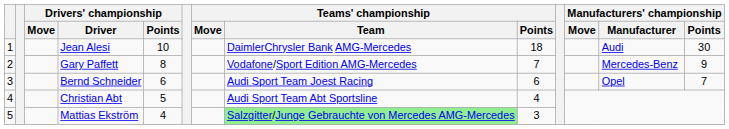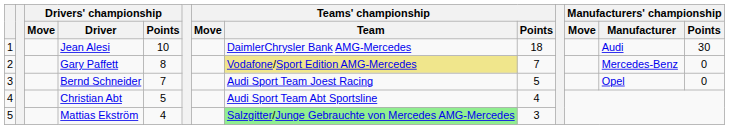 <table class="wikitable" style="font-size:85%;">
 <tr>
 <th rowspan="2"></th>
 <th rowspan="7" style="width:5px;"></th>
 <th colspan="3">Drivers' championship</th>
 <th rowspan="7" style="width:5px;"></th>
 <th colspan="3" nowrap>Teams' championship</th>
 <th rowspan="7" style="width:5px;"></th>
 <th colspan="3" nowrap>Manufacturers' championship</th>
 </tr>
 <tr>
 <th>Move</th>
 <th>Driver</th>
 <th>Points</th>
 <th>Move</th>
 <th>Team</th>
 <th>Points</th>
 <th>Move</th>
 <th>Manufacturer</th>
 <th>Points</th>
 </tr>
 <tr>
 <td align="center">1</td>
 <td align="center"></td>
 <td> <a href='#'>Jean Alesi</a></td>
 <td align="center">10</td>
 <td align="center"></td>
 <td> <a href='#'>DaimlerChrysler Bank</a> <a href='#'>AMG-Mercedes</a></td>
 <td align="center">18</td>
 <td align="center"></td>
 <td> <a href='#'>Audi</a></td>
 <td align="center">30</td>
 </tr>
 <tr>
 <td align="center">2</td>
 <td align="center"></td>
 <td> <a href='#'>Gary Paffett</a></td>
 <td align="center">8</td>
 <td align="center"></td>
-<td> <a href='#'>Vodafone</a>/<a href='#'>Sport Edition AMG-Mercedes</a></td>
+<td style="background: khaki;"> <a href='#'>Vodafone</a>/<a href='#'>Sport Edition AMG-Mercedes</a></td>
 <td align="center">7</td>
 <td align="center"></td>
 <td> <a href='#'>Mercedes-Benz</a></td>
-<td align="center">9</td>
+<td align="center">0</td>
 </tr>
 <tr>
 <td align="center">3</td>
 <td align="center"></td>
 <td> <a href='#'>Bernd Schneider</a></td>
-<td align="center">6</td>
+<td align="center">7</td>
 <td align="center"></td>
 <td> <a href='#'>Audi Sport Team Joest Racing</a></td>
-<td align="center">6</td>
+<td align="center">5</td>
 <td align="center"></td>
 <td> <a href='#'>Opel</a></td>
-<td align="center">7</td>
+<td align="center">0</td>
 </tr>
 <tr>
 <td align="center">4</td>
 <td align="center"></td>
 <td> <a href='#'>Christian Abt</a></td>
 <td align="center">5</td>
 <td align="center"></td>
 <td> <a href='#'>Audi Sport Team Abt Sportsline</a></td>
 <td align="center">4</td>
 </tr>
 <tr>
 <td align="center">5</td>
 <td align="center"></td>
 <td> <a href='#'>Mattias Ekström</a></td>
 <td align="center">4</td>
 <td align="center"></td>
 <td style="background: lightgreen;"> <a href='#'>Salzgitter</a>/<a href='#'>Junge Gebrauchte von Mercedes AMG-Mercedes</a></td>
 <td align="center">3</td>
 </tr>
 </table>
